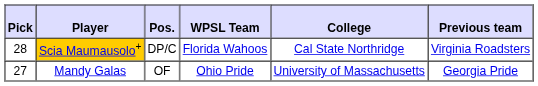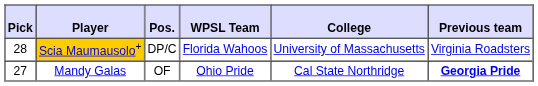 <table style="text-align: center" border="1" cellpadding="3" cellspacing="0">
 <tr>
 <th style="background:#ddf;"><br>Pick</th>
 <th style="background:#ddf;"><br>Player</th>
 <th style="background:#ddf;"><br>Pos.</th>
 <th style="background:#ddf;"><br>WPSL Team</th>
 <th style="background:#ddf;"><br>College</th>
 <th style="background:#ddf;"><br>Previous team</th>
 </tr>
 <tr>
 <td>28</td>
 <td style="background:#FFCC00;"><a href='#'>Scia Maumausolo</a><sup>+</sup></td>
 <td>DP/C</td>
 <td><a href='#'>Florida Wahoos</a></td>
-<td><a href='#'>Cal State Northridge</a></td>
+<td><a href='#'>University of Massachusetts</a></td>
 <td><a href='#'>Virginia Roadsters</a></td>
 </tr>
 <tr>
 <td>27</td>
 <td><a href='#'>Mandy Galas</a></td>
 <td>OF</td>
 <td><a href='#'>Ohio Pride</a></td>
-<td><a href='#'>University of Massachusetts</a></td>
-<td><a href='#'>Georgia Pride</a></td>
+<td><a href='#'>Cal State Northridge</a></td>
+<td><strong><a href='#'>Georgia Pride</a></strong></td>
 </tr>
 </table>
